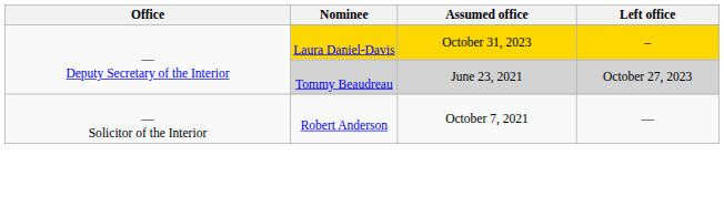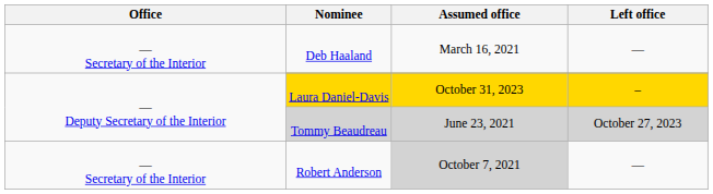 <table class="wikitable sortable" style="text-align:center">
 <tr>
 <th style="width:40%;">Office</th>
 <th style="width:15%;">Nominee</th>
 <th style="width:25%;" data-sort-type="date">Assumed office</th>
 <th style="width:20%;" data-sort-type="date">Left office</th>
+</tr>
+<tr>
+<td><br>—<br><a href='#'>Secretary of the Interior</a></td>
+<td><br><a href='#'>Deb Haaland</a></td>
+<td>March 16, 2021<br></td>
+<td>—</td>
 </tr>
 <tr>
 <td rowspan=3><br>—<br><a href='#'>Deputy Secretary of the Interior</a></td>
 </tr>
 <tr style="background:gold;">
 <td><br><a href='#'>Laura Daniel-Davis</a></td>
 <td>October 31, 2023</td>
 <td>–</td>
 </tr>
 <tr style="background:lightgray;">
 <td><br><a href='#'>Tommy Beaudreau</a></td>
 <td>June 23, 2021<br></td>
 <td>October 27, 2023</td>
 </tr>
 <tr>
-<td><br>—<br>Solicitor of the Interior</td>
+<td><br>—<br><a href='#'>Secretary of the Interior</a></td>
 <td><br><a href='#'>Robert Anderson</a></td>
-<td>October 7, 2021<br></td>
+<td style="background: lightgrey;">October 7, 2021<br></td>
 <td>—</td>
 </tr>
 </table>
